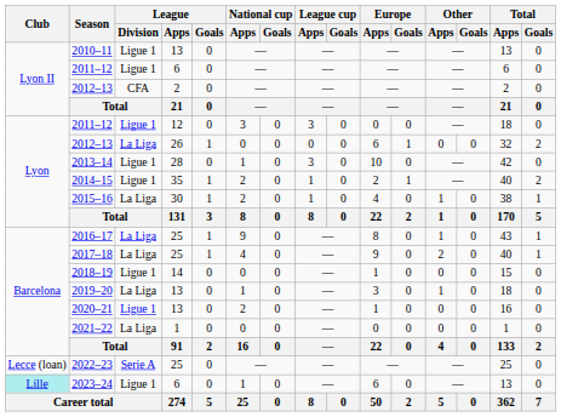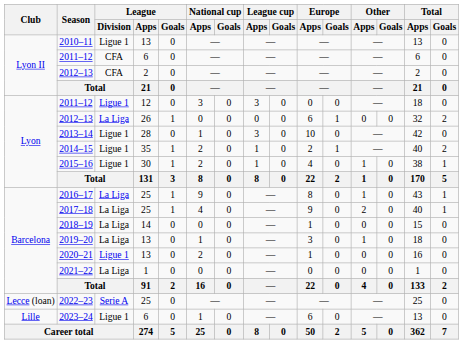 <table class="wikitable" style="text-align: center;">
 <tr>
 <th rowspan="2">Club</th>
 <th rowspan="2">Season</th>
 <th colspan="3">League</th>
 <th colspan="2">National cup</th>
 <th colspan="2">League cup</th>
 <th colspan="2">Europe</th>
 <th colspan="2">Other</th>
 <th colspan="2">Total</th>
 </tr>
 <tr>
 <th>Division</th>
 <th>Apps</th>
 <th>Goals</th>
 <th>Apps</th>
 <th>Goals</th>
 <th>Apps</th>
 <th>Goals</th>
 <th>Apps</th>
 <th>Goals</th>
 <th>Apps</th>
 <th>Goals</th>
 <th>Apps</th>
 <th>Goals</th>
 </tr>
 <tr>
 <td rowspan="4"><a href='#'>Lyon II</a></td>
 <td><a href='#'>2010–11</a></td>
 <td>Ligue 1</td>
 <td>13</td>
 <td>0</td>
 <td colspan="2">—</td>
 <td colspan="2">—</td>
 <td colspan="2">—</td>
 <td colspan="2">—</td>
 <td>13</td>
 <td>0</td>
 </tr>
 <tr>
 <td><a href='#'>2011–12</a></td>
-<td>Ligue 1</td>
+<td>CFA</td>
 <td>6</td>
 <td>0</td>
 <td colspan="2">—</td>
 <td colspan="2">—</td>
 <td colspan="2">—</td>
 <td colspan="2">—</td>
 <td>6</td>
 <td>0</td>
 </tr>
 <tr>
 <td><a href='#'>2012–13</a></td>
 <td>CFA</td>
 <td>2</td>
 <td>0</td>
 <td colspan="2">—</td>
 <td colspan="2">—</td>
 <td colspan="2">—</td>
 <td colspan="2">—</td>
 <td>2</td>
 <td>0</td>
 </tr>
 <tr>
 <th colspan=2>Total</th>
 <th>21</th>
 <th>0</th>
 <th colspan="2">—</th>
 <th colspan="2">—</th>
 <th colspan="2">—</th>
 <th colspan="2">—</th>
 <th>21</th>
 <th>0</th>
 </tr>
 <tr>
 <td rowspan="6"><a href='#'>Lyon</a></td>
 <td><a href='#'>2011–12</a></td>
 <td><a href='#'>Ligue 1</a></td>
 <td>12</td>
 <td>0</td>
 <td>3</td>
 <td>0</td>
 <td>3</td>
 <td>0</td>
 <td>0</td>
 <td>0</td>
 <td colspan="2">—</td>
 <td>18</td>
 <td>0</td>
 </tr>
 <tr>
 <td><a href='#'>2012–13</a></td>
 <td><a href='#'>La Liga</a></td>
 <td>26</td>
 <td>1</td>
 <td>0</td>
 <td>0</td>
 <td>0</td>
 <td>0</td>
 <td>6</td>
 <td>1</td>
 <td>0</td>
 <td>0</td>
 <td>32</td>
 <td>2</td>
 </tr>
 <tr>
 <td><a href='#'>2013–14</a></td>
 <td>Ligue 1</td>
 <td>28</td>
 <td>0</td>
 <td>1</td>
 <td>0</td>
 <td>3</td>
 <td>0</td>
 <td>10</td>
 <td>0</td>
 <td colspan="2">—</td>
 <td>42</td>
 <td>0</td>
 </tr>
 <tr>
 <td><a href='#'>2014–15</a></td>
 <td>Ligue 1</td>
 <td>35</td>
 <td>1</td>
 <td>2</td>
 <td>0</td>
 <td>1</td>
 <td>0</td>
 <td>2</td>
 <td>1</td>
 <td colspan="2">—</td>
 <td>40</td>
 <td>2</td>
 </tr>
 <tr>
 <td><a href='#'>2015–16</a></td>
-<td>La Liga</td>
+<td>Ligue 1</td>
 <td>30</td>
 <td>1</td>
 <td>2</td>
 <td>0</td>
 <td>1</td>
 <td>0</td>
 <td>4</td>
 <td>0</td>
 <td>1</td>
 <td>0</td>
 <td>38</td>
 <td>1</td>
 </tr>
 <tr>
 <th colspan="2">Total</th>
 <th>131</th>
 <th>3</th>
 <th>8</th>
 <th>0</th>
 <th>8</th>
 <th>0</th>
 <th>22</th>
 <th>2</th>
 <th>1</th>
 <th>0</th>
 <th>170</th>
 <th>5</th>
 </tr>
 <tr>
 <td rowspan="7"><a href='#'>Barcelona</a></td>
 <td><a href='#'>2016–17</a></td>
 <td><a href='#'>La Liga</a></td>
 <td>25</td>
 <td>1</td>
 <td>9</td>
 <td>0</td>
 <td colspan=2>—</td>
 <td>8</td>
 <td>0</td>
 <td>1</td>
 <td>0</td>
 <td>43</td>
 <td>1</td>
 </tr>
 <tr>
 <td><a href='#'>2017–18</a></td>
 <td>La Liga</td>
 <td>25</td>
 <td>1</td>
 <td>4</td>
 <td>0</td>
 <td colspan=2>—</td>
 <td>9</td>
 <td>0</td>
 <td>2</td>
 <td>0</td>
 <td>40</td>
 <td>1</td>
 </tr>
 <tr>
 <td><a href='#'>2018–19</a></td>
-<td>Ligue 1</td>
+<td>La Liga</td>
 <td>14</td>
 <td>0</td>
 <td>0</td>
 <td>0</td>
 <td colspan="2">—</td>
 <td>1</td>
 <td>0</td>
 <td>0</td>
 <td>0</td>
 <td>15</td>
 <td>0</td>
 </tr>
 <tr>
 <td><a href='#'>2019–20</a></td>
 <td>La Liga</td>
 <td>13</td>
 <td>0</td>
 <td>1</td>
 <td>0</td>
 <td colspan="2">—</td>
 <td>3</td>
 <td>0</td>
 <td>1</td>
 <td>0</td>
 <td>18</td>
 <td>0</td>
 </tr>
 <tr>
 <td><a href='#'>2020–21</a></td>
 <td><a href='#'>Ligue 1</a></td>
 <td>13</td>
 <td>0</td>
 <td>2</td>
 <td>0</td>
 <td colspan="2">—</td>
 <td>1</td>
 <td>0</td>
 <td>0</td>
 <td>0</td>
 <td>16</td>
 <td>0</td>
 </tr>
 <tr>
 <td><a href='#'>2021–22</a></td>
 <td>La Liga</td>
 <td>1</td>
 <td>0</td>
 <td>0</td>
 <td>0</td>
 <td colspan="2">—</td>
 <td>0</td>
 <td>0</td>
 <td>0</td>
 <td>0</td>
 <td>1</td>
 <td>0</td>
 </tr>
 <tr>
 <th colspan="2">Total</th>
 <th>91</th>
 <th>2</th>
 <th>16</th>
 <th>0</th>
 <th colspan="2">—</th>
 <th>22</th>
 <th>0</th>
 <th>4</th>
 <th>0</th>
 <th>133</th>
 <th>2</th>
 </tr>
 <tr>
 <td><a href='#'>Lecce</a> (loan)</td>
 <td><a href='#'>2022–23</a></td>
 <td><a href='#'>Serie A</a></td>
 <td>25</td>
 <td>0</td>
 <td colspan="2">—</td>
 <td colspan="2">—</td>
 <td colspan="2">—</td>
 <td colspan="2">—</td>
 <td>25</td>
 <td>0</td>
 </tr>
 <tr>
-<td style="background: paleturquoise;"><a href='#'>Lille</a></td>
+<td><a href='#'>Lille</a></td>
 <td><a href='#'>2023–24</a></td>
 <td>Ligue 1</td>
 <td>6</td>
 <td>0</td>
 <td>1</td>
 <td>0</td>
 <td colspan="2">—</td>
 <td>6</td>
 <td>0</td>
 <td colspan="2">—</td>
 <td>13</td>
 <td>0</td>
 </tr>
 <tr>
 <th colspan="3">Career total</th>
 <th>274</th>
 <th>5</th>
 <th>25</th>
 <th>0</th>
 <th>8</th>
 <th>0</th>
 <th>50</th>
 <th>2</th>
 <th>5</th>
 <th>0</th>
 <th>362</th>
 <th>7</th>
 </tr>
 </table>
